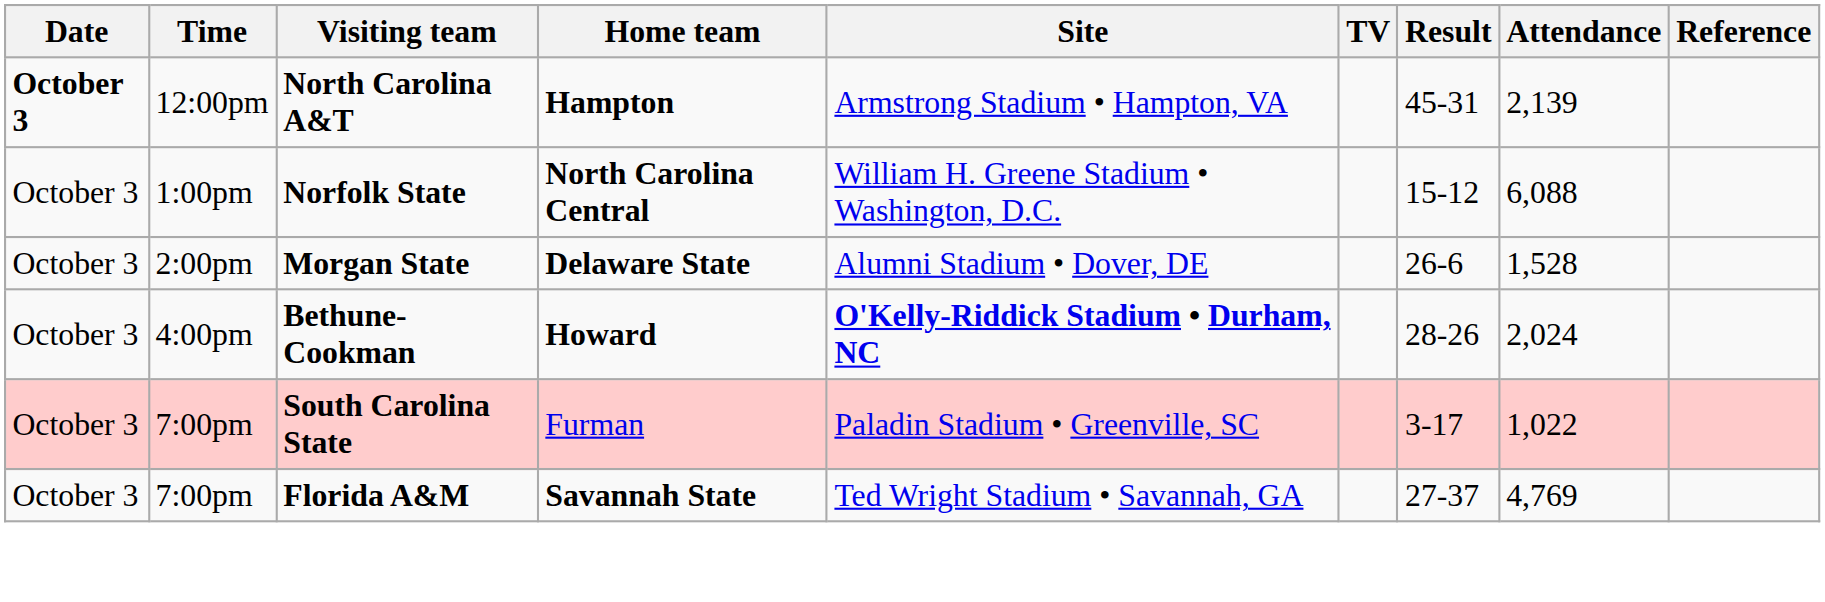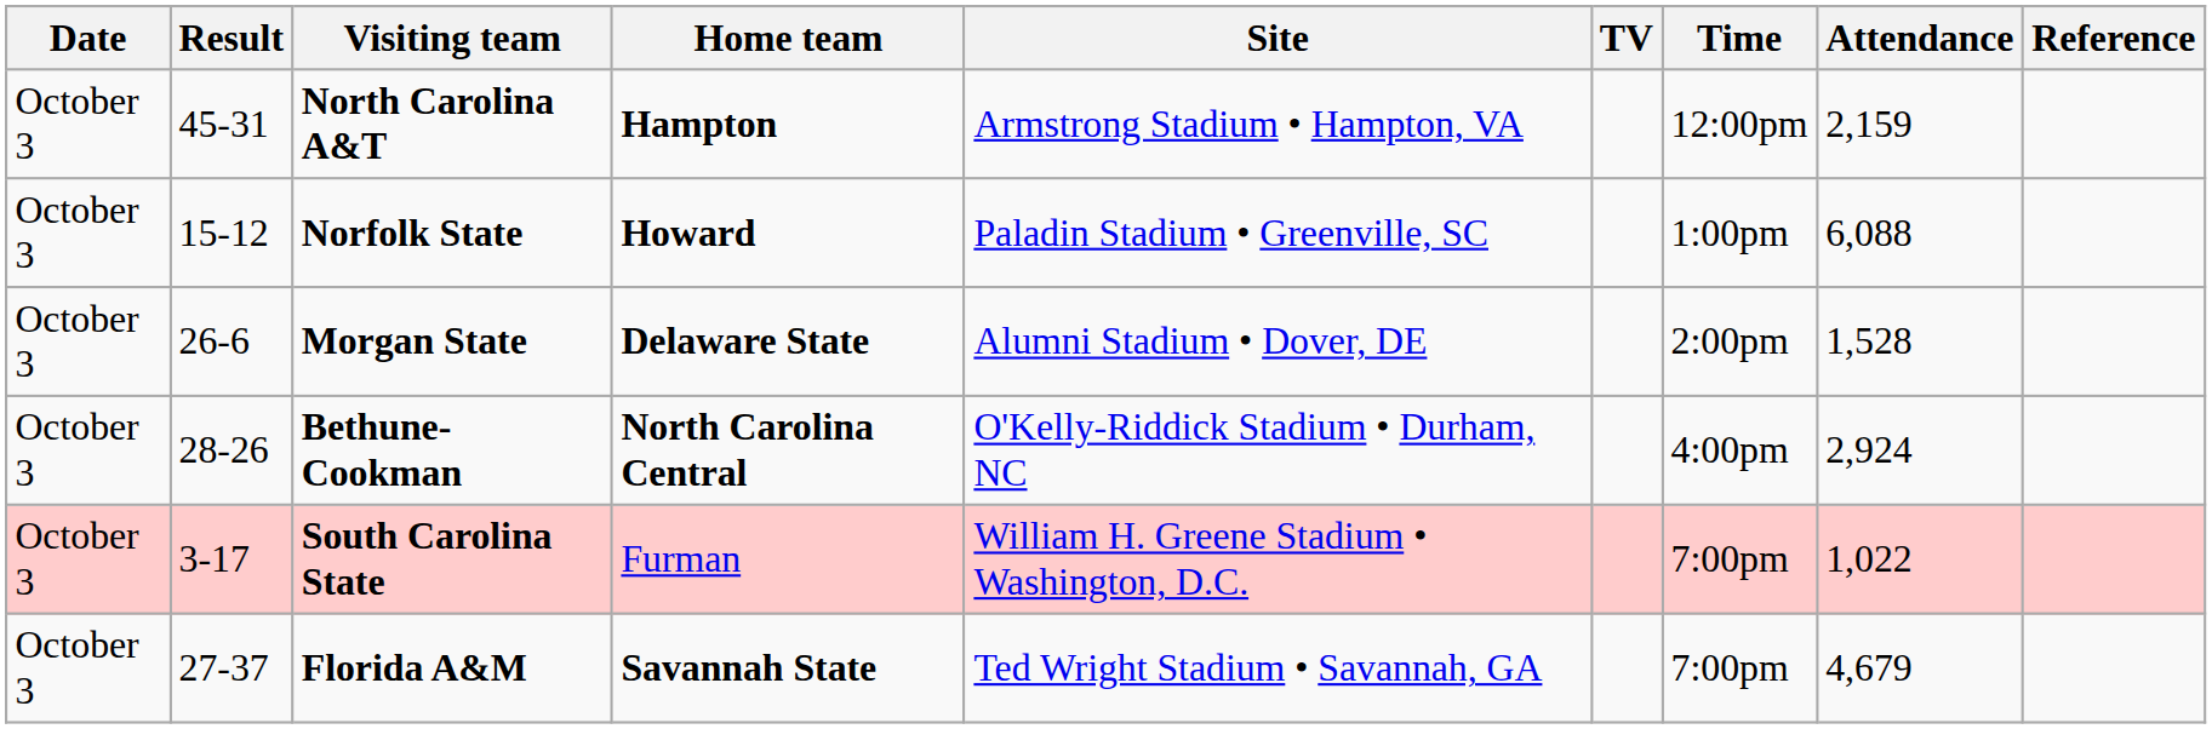 <table class="wikitable" style="font-size:95%;">
 <tr>
 <th>Date</th>
-<th>Time</th>
+<th>Result</th>
 <th>Visiting team</th>
 <th>Home team</th>
 <th>Site</th>
 <th>TV</th>
-<th>Result</th>
+<th>Time</th>
 <th>Attendance</th>
 <th class="unsortable">Reference</th>
 </tr>
 <tr bgcolor=>
-<td><strong>October 3</strong></td>
-<td>12:00pm</td>
+<td>October 3</td>
+<td>45-31</td>
 <td><strong>North Carolina A&T</strong></td>
 <td><strong>Hampton</strong></td>
 <td><a href='#'>Armstrong Stadium</a> • <a href='#'>Hampton, VA</a></td>
 <td></td>
-<td>45-31</td>
-<td>2,139</td>
+<td>12:00pm</td>
+<td>2,159</td>
 <td></td>
 </tr>
 <tr bgcolor=>
 <td>October 3</td>
+<td>15-12</td>
+<td><strong>Norfolk State</strong></td>
+<td><strong>Howard</strong></td>
+<td><a href='#'>Paladin Stadium</a> • <a href='#'>Greenville, SC</a></td>
+<td></td>
 <td>1:00pm</td>
-<td><strong>Norfolk State</strong></td>
-<td><strong>North Carolina Central</strong></td>
-<td><a href='#'>William H. Greene Stadium</a> • <a href='#'>Washington, D.C.</a></td>
-<td></td>
-<td>15-12</td>
 <td>6,088</td>
 <td></td>
 </tr>
 <tr bgcolor=>
 <td>October 3</td>
-<td>2:00pm</td>
+<td>26-6</td>
 <td><strong>Morgan State</strong></td>
 <td><strong>Delaware State</strong></td>
 <td><a href='#'>Alumni Stadium</a> • <a href='#'>Dover, DE</a></td>
 <td></td>
-<td>26-6</td>
+<td>2:00pm</td>
 <td>1,528</td>
 <td></td>
 </tr>
 <tr bgcolor=>
 <td>October 3</td>
+<td>28-26</td>
+<td><strong>Bethune-Cookman</strong></td>
+<td><strong>North Carolina Central</strong></td>
+<td><a href='#'>O'Kelly-Riddick Stadium</a> • <a href='#'>Durham, NC</a></td>
+<td></td>
 <td>4:00pm</td>
-<td><strong>Bethune-Cookman</strong></td>
-<td><strong>Howard</strong></td>
-<td><strong><a href='#'>O'Kelly-Riddick Stadium</a> • <a href='#'>Durham, NC</a></strong></td>
-<td></td>
-<td>28-26</td>
-<td>2,024</td>
+<td>2,924</td>
 <td></td>
 </tr>
 <tr bgcolor=#ffcccc>
 <td>October 3</td>
-<td>7:00pm</td>
+<td>3-17</td>
 <td><strong>South Carolina State</strong></td>
 <td><a href='#'>Furman</a></td>
-<td><a href='#'>Paladin Stadium</a> • <a href='#'>Greenville, SC</a></td>
+<td><a href='#'>William H. Greene Stadium</a> • <a href='#'>Washington, D.C.</a></td>
 <td></td>
-<td>3-17</td>
+<td>7:00pm</td>
 <td>1,022</td>
 <td></td>
 </tr>
 <tr bgcolor=>
 <td>October 3</td>
-<td>7:00pm</td>
+<td>27-37</td>
 <td><strong>Florida A&M</strong></td>
 <td><strong>Savannah State</strong></td>
 <td><a href='#'>Ted Wright Stadium</a> • <a href='#'>Savannah, GA</a></td>
 <td></td>
-<td>27-37</td>
-<td>4,769</td>
+<td>7:00pm</td>
+<td>4,679</td>
 <td></td>
 </tr>
 </table>
